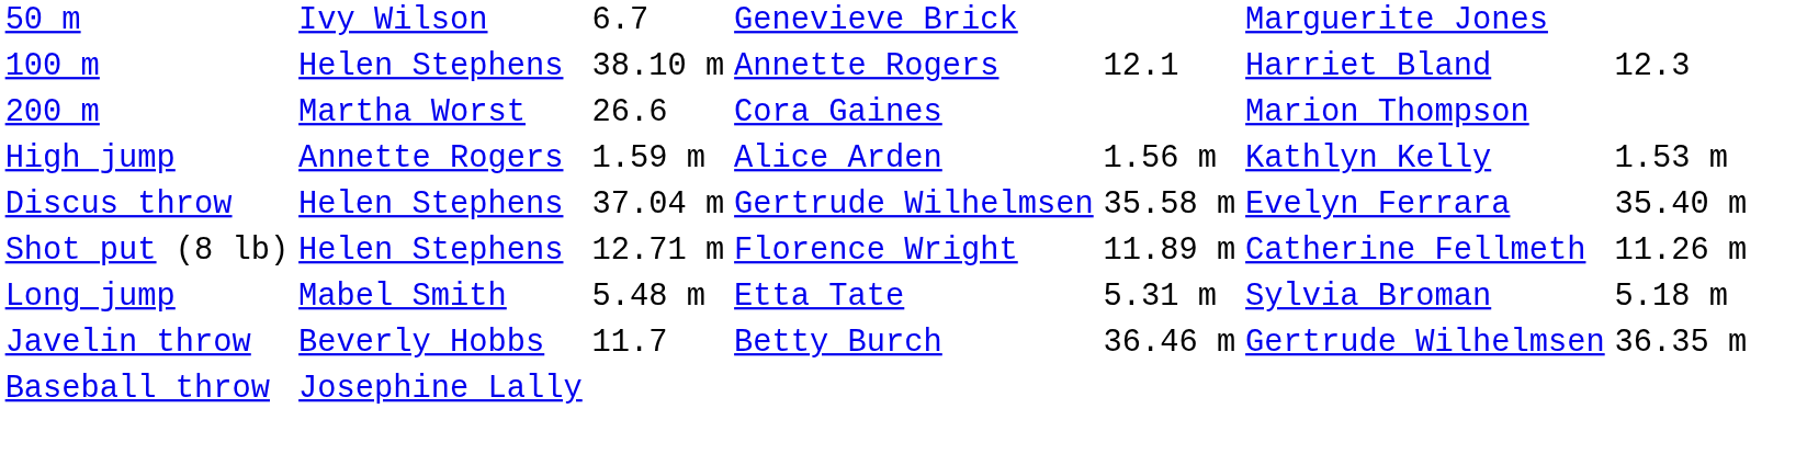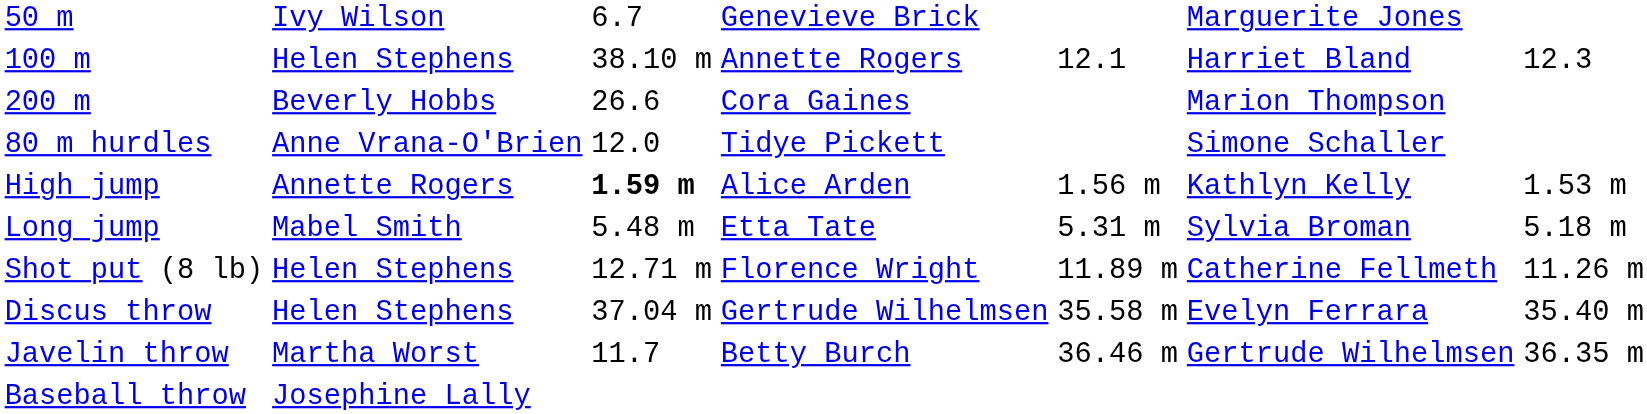 <table>
 <tr>
 <td><a href='#'>50 m</a></td>
 <td><a href='#'>Ivy Wilson</a></td>
 <td>6.7</td>
 <td><a href='#'>Genevieve Brick</a></td>
 <td></td>
 <td><a href='#'>Marguerite Jones</a></td>
 <td></td>
 </tr>
 <tr>
 <td><a href='#'>100 m</a></td>
 <td><a href='#'>Helen Stephens</a></td>
 <td>38.10 m</td>
 <td><a href='#'>Annette Rogers</a></td>
 <td>12.1 </td>
 <td><a href='#'>Harriet Bland</a></td>
 <td>12.3 </td>
 </tr>
 <tr>
 <td><a href='#'>200 m</a></td>
-<td><a href='#'>Martha Worst</a></td>
+<td><a href='#'>Beverly Hobbs</a></td>
 <td>26.6</td>
 <td><a href='#'>Cora Gaines</a></td>
 <td></td>
 <td><a href='#'>Marion Thompson</a></td>
 <td></td>
 </tr>
 <tr>
+<td><a href='#'>80 m hurdles</a></td>
+<td><a href='#'>Anne Vrana-O'Brien</a></td>
+<td>12.0</td>
+<td><a href='#'>Tidye Pickett</a></td>
+<td></td>
+<td><a href='#'>Simone Schaller</a></td>
+<td></td>
+</tr>
+<tr>
 <td><a href='#'>High jump</a></td>
 <td><a href='#'>Annette Rogers</a></td>
-<td>1.59 m</td>
+<td><strong>1.59 m</strong></td>
 <td><a href='#'>Alice Arden</a></td>
 <td>1.56 m</td>
 <td><a href='#'>Kathlyn Kelly</a></td>
 <td>1.53 m</td>
+</tr>
+<tr>
+<td><a href='#'>Long jump</a></td>
+<td><a href='#'>Mabel Smith</a></td>
+<td>5.48 m</td>
+<td><a href='#'>Etta Tate</a></td>
+<td>5.31 m</td>
+<td><a href='#'>Sylvia Broman</a></td>
+<td>5.18 m</td>
+</tr>
+<tr>
+<td><a href='#'>Shot put</a> (8 lb)</td>
+<td><a href='#'>Helen Stephens</a></td>
+<td>12.71 m</td>
+<td><a href='#'>Florence Wright</a></td>
+<td>11.89 m</td>
+<td><a href='#'>Catherine Fellmeth</a></td>
+<td>11.26 m</td>
 </tr>
 <tr>
 <td><a href='#'>Discus throw</a></td>
 <td><a href='#'>Helen Stephens</a></td>
 <td>37.04 m</td>
 <td><a href='#'>Gertrude Wilhelmsen</a></td>
 <td>35.58 m</td>
 <td><a href='#'>Evelyn Ferrara</a></td>
 <td>35.40 m</td>
 </tr>
 <tr>
-<td><a href='#'>Shot put</a> (8 lb)</td>
-<td><a href='#'>Helen Stephens</a></td>
-<td>12.71 m</td>
-<td><a href='#'>Florence Wright</a></td>
-<td>11.89 m</td>
-<td><a href='#'>Catherine Fellmeth</a></td>
-<td>11.26 m</td>
-</tr>
-<tr>
-<td><a href='#'>Long jump</a></td>
-<td><a href='#'>Mabel Smith</a></td>
-<td>5.48 m</td>
-<td><a href='#'>Etta Tate</a></td>
-<td>5.31 m</td>
-<td><a href='#'>Sylvia Broman</a></td>
-<td>5.18 m</td>
-</tr>
-<tr>
 <td><a href='#'>Javelin throw</a></td>
-<td><a href='#'>Beverly Hobbs</a></td>
+<td><a href='#'>Martha Worst</a></td>
 <td>11.7</td>
 <td><a href='#'>Betty Burch</a></td>
 <td>36.46 m</td>
 <td><a href='#'>Gertrude Wilhelmsen</a></td>
 <td>36.35 m</td>
 </tr>
 <tr>
 <td><a href='#'>Baseball throw</a></td>
 <td><a href='#'>Josephine Lally</a></td>
 <td></td>
 <td></td>
 <td></td>
 <td></td>
 <td></td>
 </tr>
 </table>
